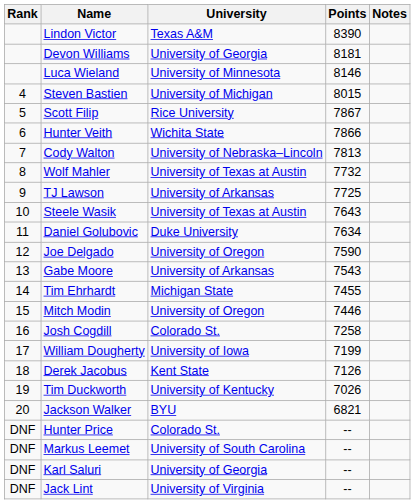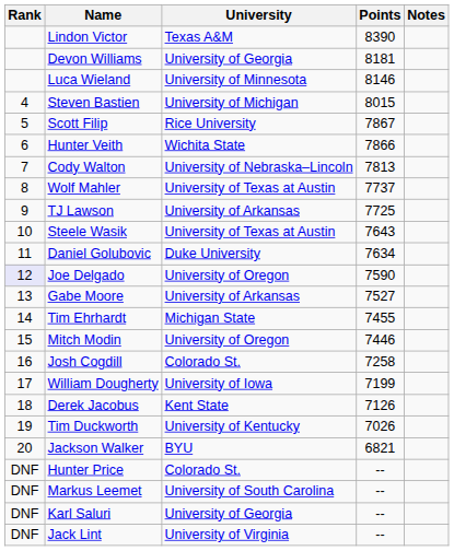 <table class="wikitable sortable" style="text-align:center">
 <tr>
 <th>Rank</th>
 <th>Name</th>
 <th>University</th>
 <th>Points</th>
 <th>Notes</th>
 </tr>
 <tr>
 <td></td>
 <td align=left><a href='#'>Lindon Victor</a></td>
 <td align=left><a href='#'>Texas A&M</a></td>
 <td>8390</td>
 <td></td>
 </tr>
 <tr>
 <td></td>
 <td align=left><a href='#'>Devon Williams</a></td>
 <td align=left><a href='#'>University of Georgia</a></td>
 <td>8181</td>
 <td></td>
 </tr>
 <tr>
 <td></td>
 <td align=left><a href='#'>Luca Wieland</a></td>
 <td align=left><a href='#'>University of Minnesota</a></td>
 <td>8146</td>
 <td></td>
 </tr>
 <tr>
 <td>4</td>
 <td align=left><a href='#'>Steven Bastien</a></td>
 <td align=left><a href='#'>University of Michigan</a></td>
 <td>8015</td>
 <td></td>
 </tr>
 <tr>
 <td>5</td>
 <td align=left><a href='#'>Scott Filip</a></td>
 <td align=left><a href='#'>Rice University</a></td>
 <td>7867</td>
 <td></td>
 </tr>
 <tr>
 <td>6</td>
 <td align=left><a href='#'>Hunter Veith</a></td>
 <td align=left><a href='#'>Wichita State</a></td>
 <td>7866</td>
 <td></td>
 </tr>
 <tr>
 <td>7</td>
 <td align=left><a href='#'>Cody Walton</a></td>
 <td align=left><a href='#'>University of Nebraska–Lincoln</a></td>
 <td>7813</td>
 <td></td>
 </tr>
 <tr>
 <td>8</td>
 <td align=left><a href='#'>Wolf Mahler</a></td>
 <td align=left><a href='#'>University of Texas at Austin</a></td>
-<td>7732</td>
+<td>7737</td>
 <td></td>
 </tr>
 <tr>
 <td>9</td>
 <td align=left><a href='#'>TJ Lawson</a></td>
 <td align=left><a href='#'>University of Arkansas</a></td>
 <td>7725</td>
 <td></td>
 </tr>
 <tr>
 <td>10</td>
 <td align=left><a href='#'>Steele Wasik</a></td>
 <td align=left><a href='#'>University of Texas at Austin</a></td>
 <td>7643</td>
 <td></td>
 </tr>
 <tr>
 <td>11</td>
 <td align=left><a href='#'>Daniel Golubovic</a></td>
 <td align=left><a href='#'>Duke University</a></td>
 <td>7634</td>
 <td></td>
 </tr>
 <tr>
-<td>12</td>
+<td style="background: lavender;">12</td>
 <td align=left><a href='#'>Joe Delgado</a></td>
 <td align=left><a href='#'>University of Oregon</a></td>
 <td>7590</td>
 <td></td>
 </tr>
 <tr>
 <td>13</td>
 <td align=left><a href='#'>Gabe Moore</a></td>
 <td align=left><a href='#'>University of Arkansas</a></td>
-<td>7543</td>
+<td>7527</td>
 <td></td>
 </tr>
 <tr>
 <td>14</td>
 <td align=left><a href='#'>Tim Ehrhardt</a></td>
 <td align=left><a href='#'>Michigan State</a></td>
 <td>7455</td>
 <td></td>
 </tr>
 <tr>
 <td>15</td>
 <td align=left><a href='#'>Mitch Modin</a></td>
 <td align=left><a href='#'>University of Oregon</a></td>
 <td>7446</td>
 <td></td>
 </tr>
 <tr>
 <td>16</td>
 <td align=left><a href='#'>Josh Cogdill</a></td>
 <td align=left><a href='#'>Colorado St.</a></td>
 <td>7258</td>
 <td></td>
 </tr>
 <tr>
 <td>17</td>
 <td align=left><a href='#'>William Dougherty</a></td>
 <td align=left><a href='#'>University of Iowa</a></td>
 <td>7199</td>
 <td></td>
 </tr>
 <tr>
 <td>18</td>
 <td align=left><a href='#'>Derek Jacobus</a></td>
 <td align=left><a href='#'>Kent State</a></td>
 <td>7126</td>
 <td></td>
 </tr>
 <tr>
 <td>19</td>
 <td align=left><a href='#'>Tim Duckworth</a></td>
 <td align=left><a href='#'>University of Kentucky</a></td>
 <td>7026</td>
 <td></td>
 </tr>
 <tr>
 <td>20</td>
 <td align=left><a href='#'>Jackson Walker</a></td>
 <td align=left><a href='#'>BYU</a></td>
 <td>6821</td>
 <td></td>
 </tr>
 <tr>
 <td>DNF</td>
 <td align=left><a href='#'>Hunter Price</a></td>
 <td align=left><a href='#'>Colorado St.</a></td>
 <td>--</td>
 <td></td>
 </tr>
 <tr>
 <td>DNF</td>
 <td align=left><a href='#'>Markus Leemet</a></td>
 <td align=left><a href='#'>University of South Carolina</a></td>
 <td>--</td>
 <td></td>
 </tr>
 <tr>
 <td>DNF</td>
 <td align=left><a href='#'>Karl Saluri</a></td>
 <td align=left><a href='#'>University of Georgia</a></td>
 <td>--</td>
 <td></td>
 </tr>
 <tr>
 <td>DNF</td>
 <td align=left><a href='#'>Jack Lint</a></td>
 <td align=left><a href='#'>University of Virginia</a></td>
 <td>--</td>
 <td></td>
 </tr>
 </table>
